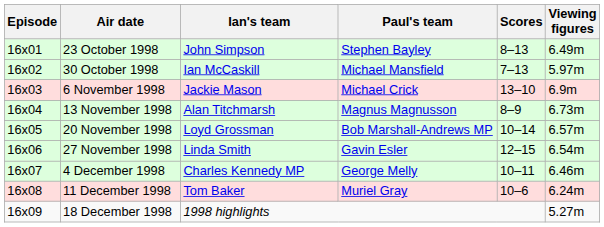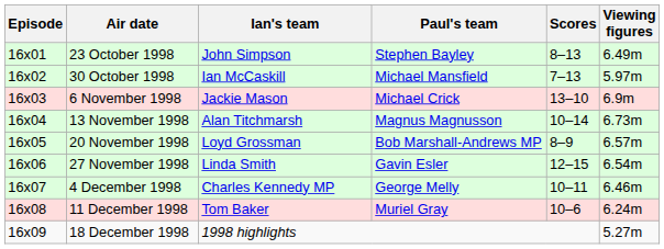 <table class="wikitable" style="width:745px;">
 <tr>
 <th style="width:5%;">Episode</th>
 <th style="width:23%;">Air date</th>
 <th style="width:31%;">Ian's team</th>
 <th style="width:31%;">Paul's team</th>
 <th style="width:6%;">Scores</th>
 <th style="width:120%;">Viewing figures</th>
 </tr>
 <tr style="background:#dfd;">
 <td>16x01</td>
 <td>23 October 1998</td>
 <td><a href='#'>John Simpson</a></td>
 <td><a href='#'>Stephen Bayley</a></td>
 <td>8–13</td>
 <td>6.49m</td>
 </tr>
 <tr style="background:#dfd;">
 <td>16x02</td>
 <td>30 October 1998</td>
 <td><a href='#'>Ian McCaskill</a></td>
 <td><a href='#'>Michael Mansfield</a></td>
 <td>7–13</td>
 <td>5.97m</td>
 </tr>
 <tr style="background:#fdd;">
 <td>16x03</td>
 <td>6 November 1998</td>
 <td><a href='#'>Jackie Mason</a></td>
 <td><a href='#'>Michael Crick</a></td>
 <td>13–10</td>
 <td>6.9m</td>
 </tr>
 <tr style="background:#dfd;">
 <td>16x04</td>
 <td>13 November 1998</td>
 <td><a href='#'>Alan Titchmarsh</a></td>
 <td><a href='#'>Magnus Magnusson</a></td>
-<td>8–9</td>
+<td>10–14</td>
 <td>6.73m</td>
 </tr>
 <tr style="background:#dfd;">
 <td>16x05</td>
 <td>20 November 1998</td>
 <td><a href='#'>Loyd Grossman</a></td>
 <td><a href='#'>Bob Marshall-Andrews MP</a></td>
-<td>10–14</td>
+<td>8–9</td>
 <td>6.57m</td>
 </tr>
 <tr style="background:#dfd;">
 <td>16x06</td>
 <td>27 November 1998</td>
 <td><a href='#'>Linda Smith</a></td>
 <td><a href='#'>Gavin Esler</a></td>
 <td>12–15</td>
 <td>6.54m</td>
 </tr>
 <tr style="background:#dfd;">
 <td>16x07</td>
 <td>4 December 1998</td>
 <td><a href='#'>Charles Kennedy MP</a></td>
 <td><a href='#'>George Melly</a></td>
 <td>10–11</td>
 <td>6.46m</td>
 </tr>
 <tr style="background:#fdd;">
 <td>16x08</td>
 <td>11 December 1998</td>
 <td><a href='#'>Tom Baker</a></td>
 <td><a href='#'>Muriel Gray</a></td>
 <td>10–6</td>
 <td>6.24m</td>
 </tr>
 <tr>
 <td>16x09</td>
 <td>18 December 1998</td>
 <td colspan="3"><em>1998 highlights</em></td>
 <td>5.27m</td>
 </tr>
 </table>
